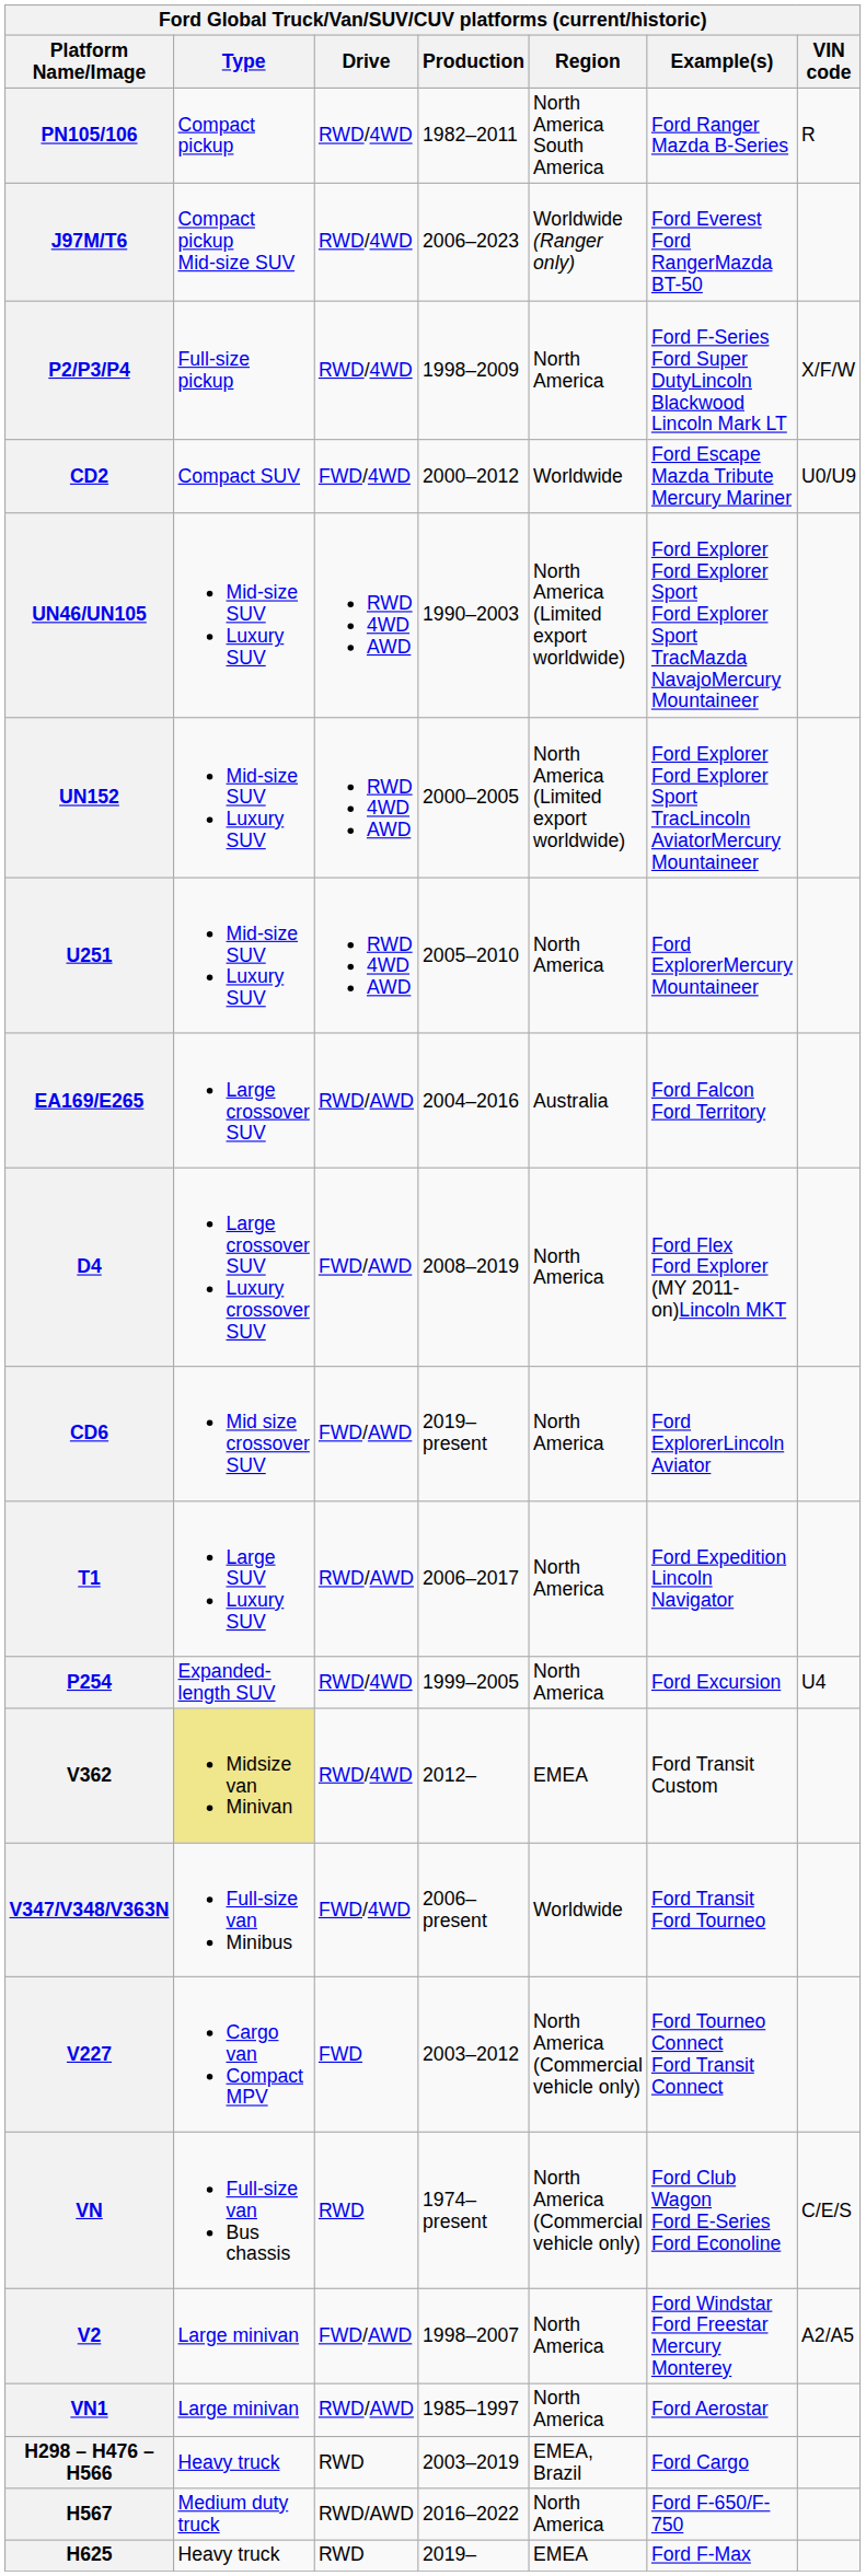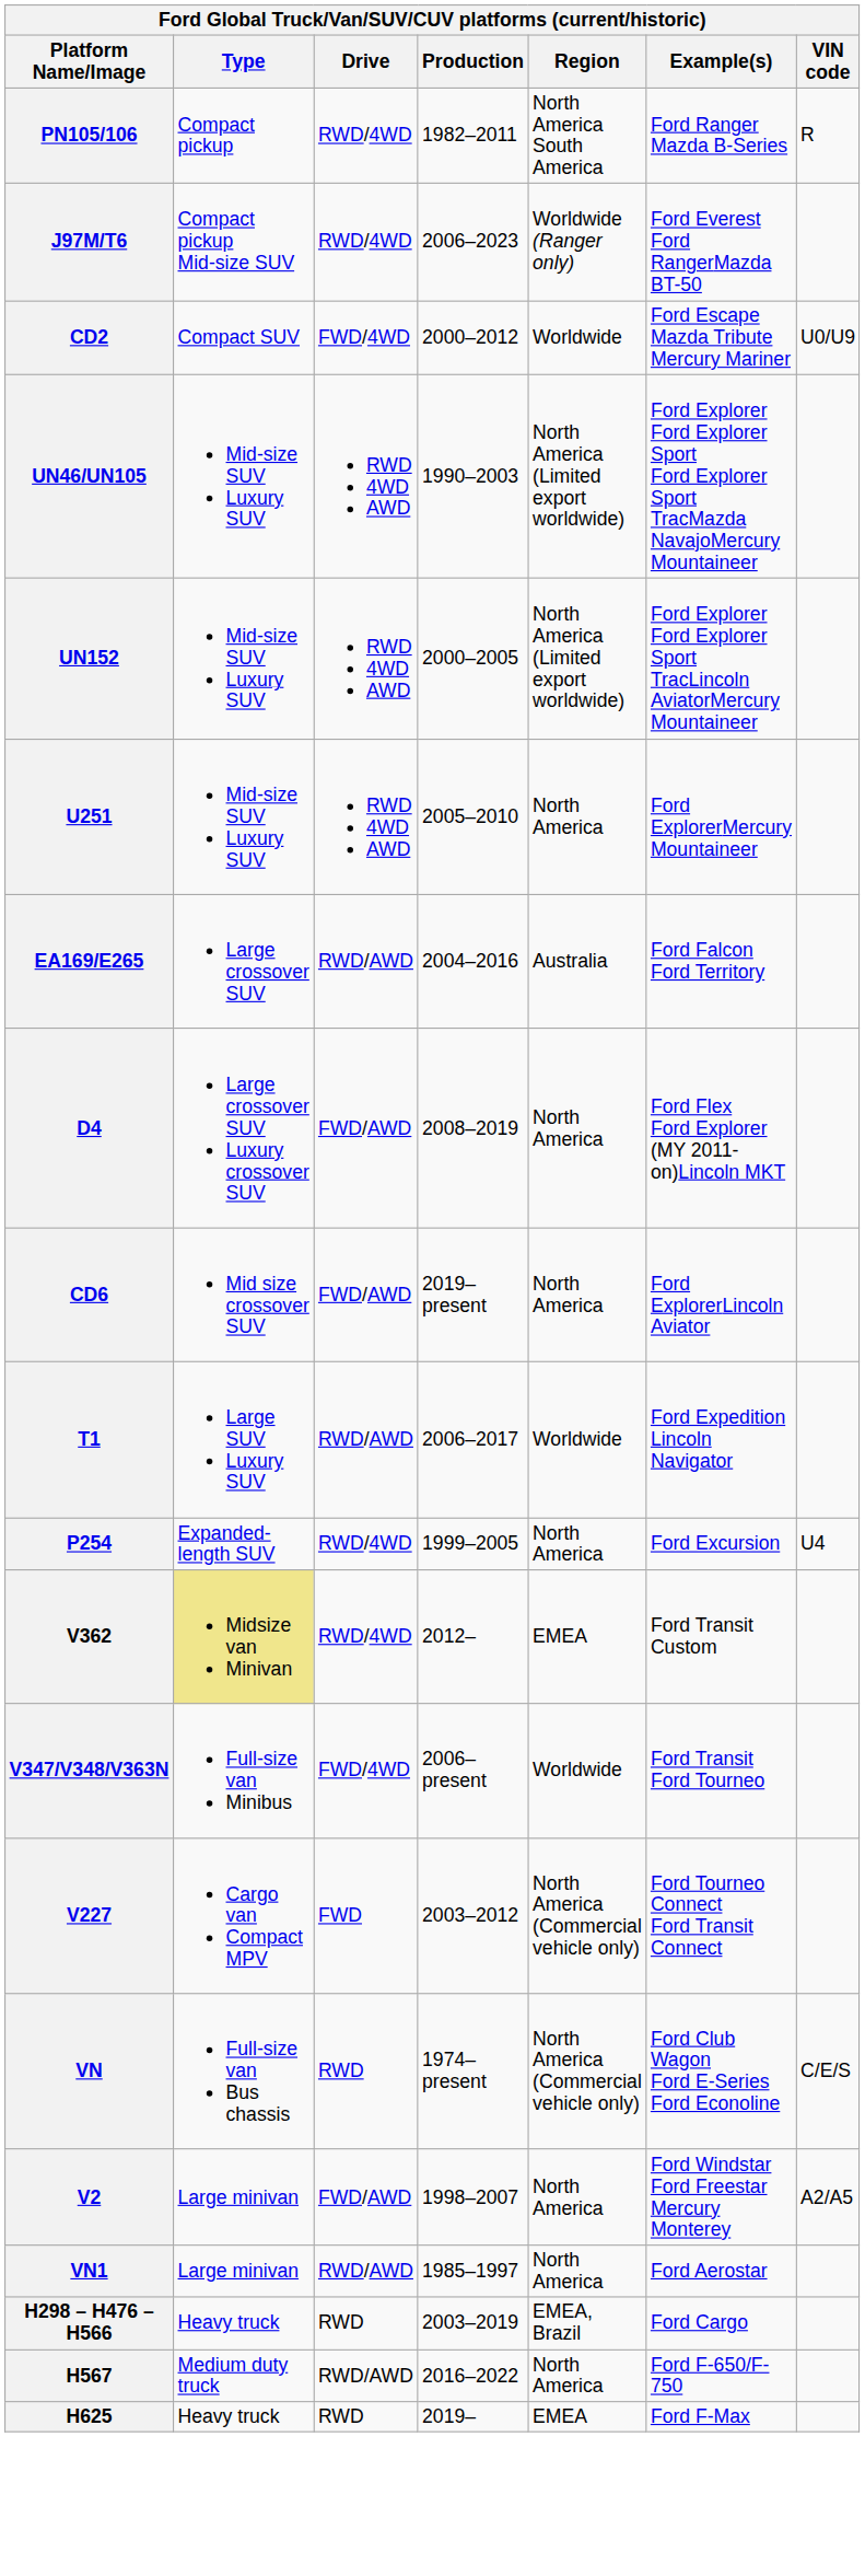 <table class="wikitable collapsible" border="1">
 <tr>
 <th colspan="7">Ford Global Truck/Van/SUV/CUV platforms (current/historic)</th>
 </tr>
 <tr>
 <th>Platform Name/Image</th>
 <th><a href='#'>Type</a></th>
 <th>Drive</th>
 <th>Production</th>
 <th>Region</th>
 <th>Example(s)</th>
 <th>VIN code</th>
 </tr>
 <tr>
 <th><strong><a href='#'>PN105/106</a></strong><br></th>
 <td><a href='#'>Compact pickup</a></td>
 <td><a href='#'>RWD</a>/<a href='#'>4WD</a></td>
 <td>1982–2011</td>
 <td>North America<br>South America</td>
 <td><a href='#'>Ford Ranger</a><br><a href='#'>Mazda B-Series</a></td>
 <td>R</td>
 </tr>
 <tr>
 <th><strong><a href='#'>J97M/T6</a></strong><br></th>
 <td><a href='#'>Compact pickup</a><br><a href='#'>Mid-size SUV</a></td>
 <td><a href='#'>RWD</a>/<a href='#'>4WD</a></td>
 <td>2006–2023</td>
 <td>Worldwide <em>(Ranger only)</em></td>
 <td><br><a href='#'>Ford Everest</a><br><a href='#'>Ford Ranger</a><a href='#'>Mazda BT-50</a></td>
 <td></td>
-</tr>
-<tr>
-<th><strong><a href='#'>P2/P3/P4</a></strong><br></th>
-<td><a href='#'>Full-size pickup</a></td>
-<td><a href='#'>RWD</a>/<a href='#'>4WD</a></td>
-<td>1998–2009</td>
-<td>North America</td>
-<td><br><a href='#'>Ford F-Series</a><br><a href='#'>Ford Super Duty</a><a href='#'>Lincoln Blackwood</a><br><a href='#'>Lincoln Mark LT</a></td>
-<td>X/F/W</td>
 </tr>
 <tr>
 <th><strong><a href='#'>CD2</a></strong><br></th>
 <td><a href='#'>Compact SUV</a></td>
 <td><a href='#'>FWD</a>/<a href='#'>4WD</a></td>
 <td>2000–2012</td>
 <td>Worldwide</td>
 <td><a href='#'>Ford Escape</a><br><a href='#'>Mazda Tribute</a><br><a href='#'>Mercury Mariner</a></td>
 <td>U0/U9</td>
 </tr>
 <tr>
 <th><strong><a href='#'>UN46/UN105</a></strong><br></th>
 <td><br><ul><li><a href='#'>Mid-size SUV</a></li><li><a href='#'>Luxury SUV</a></li></ul></td>
 <td><br><ul><li><a href='#'>RWD</a></li><li><a href='#'>4WD</a></li><li><a href='#'>AWD</a></li></ul></td>
 <td>1990–2003</td>
 <td>North America<br>(Limited export worldwide)</td>
 <td><br><a href='#'>Ford Explorer</a><br><a href='#'>Ford Explorer Sport</a><br><a href='#'>Ford Explorer Sport Trac</a><a href='#'>Mazda Navajo</a><a href='#'>Mercury Mountaineer</a></td>
 <td></td>
 </tr>
 <tr>
 <th><strong><a href='#'>UN152</a></strong><br></th>
 <td><br><ul><li><a href='#'>Mid-size SUV</a></li><li><a href='#'>Luxury SUV</a></li></ul></td>
 <td><br><ul><li><a href='#'>RWD</a></li><li><a href='#'>4WD</a></li><li><a href='#'>AWD</a></li></ul></td>
 <td>2000–2005</td>
 <td>North America<br>(Limited export worldwide)</td>
 <td><br><a href='#'>Ford Explorer</a><br><a href='#'>Ford Explorer Sport Trac</a><a href='#'>Lincoln Aviator</a><a href='#'>Mercury Mountaineer</a></td>
 <td></td>
 </tr>
 <tr>
 <th><strong><a href='#'>U251</a></strong><br></th>
 <td><br><ul><li><a href='#'>Mid-size SUV</a></li><li><a href='#'>Luxury SUV</a></li></ul></td>
 <td><br><ul><li><a href='#'>RWD</a></li><li><a href='#'>4WD</a></li><li><a href='#'>AWD</a></li></ul></td>
 <td>2005–2010</td>
 <td>North America</td>
 <td><br><a href='#'>Ford Explorer</a><a href='#'>Mercury Mountaineer</a></td>
 <td></td>
 </tr>
 <tr>
 <th><strong><a href='#'>EA169/E265</a></strong><br></th>
 <td><br><ul><li><a href='#'>Large crossover SUV</a></li></ul></td>
 <td><a href='#'>RWD</a>/<a href='#'>AWD</a></td>
 <td>2004–2016</td>
 <td>Australia</td>
 <td><a href='#'>Ford Falcon</a><br><a href='#'>Ford Territory</a></td>
 <td></td>
 </tr>
 <tr>
 <th><strong><a href='#'>D4</a></strong><br></th>
 <td><br><ul><li><a href='#'>Large crossover SUV</a></li><li><a href='#'>Luxury crossover SUV</a></li></ul></td>
 <td><a href='#'>FWD</a>/<a href='#'>AWD</a></td>
 <td>2008–2019</td>
 <td>North America</td>
 <td><br><a href='#'>Ford Flex</a><br><a href='#'>Ford Explorer</a> (MY 2011-on)<a href='#'>Lincoln MKT</a></td>
 <td></td>
 </tr>
 <tr>
 <th><strong><a href='#'>CD6</a></strong><br></th>
 <td><br><ul><li><a href='#'>Mid size crossover SUV</a></li></ul></td>
 <td><a href='#'>FWD</a>/<a href='#'>AWD</a></td>
 <td>2019–present</td>
 <td>North America</td>
 <td><br><a href='#'>Ford Explorer</a><a href='#'>Lincoln Aviator</a></td>
 <td></td>
 </tr>
 <tr>
 <th><a href='#'>T1</a><br></th>
 <td><br><ul><li><a href='#'>Large SUV</a></li><li><a href='#'>Luxury SUV</a></li></ul></td>
 <td><a href='#'>RWD</a>/<a href='#'>AWD</a></td>
 <td>2006–2017</td>
-<td>North America</td>
+<td>Worldwide</td>
 <td><a href='#'>Ford Expedition</a><br><a href='#'>Lincoln Navigator</a></td>
 <td></td>
 </tr>
 <tr>
 <th><a href='#'>P254</a><br></th>
 <td><a href='#'>Expanded-length SUV</a></td>
 <td><a href='#'>RWD</a>/<a href='#'>4WD</a></td>
 <td>1999–2005</td>
 <td>North America</td>
 <td><a href='#'>Ford Excursion</a></td>
 <td>U4</td>
 </tr>
 <tr>
 <th>V362<br></th>
 <td style="background: khaki;"><br><ul><li>Midsize van</li><li>Minivan</li></ul></td>
 <td><a href='#'>RWD</a>/<a href='#'>4WD</a></td>
 <td>2012–</td>
 <td>EMEA</td>
 <td>Ford Transit Custom</td>
 <td></td>
 </tr>
 <tr>
 <th><strong><a href='#'>V347/V348/V363N</a></strong><br></th>
 <td><br><ul><li><a href='#'>Full-size van</a></li><li>Minibus</li></ul></td>
 <td><a href='#'>FWD</a>/<a href='#'>4WD</a></td>
 <td>2006–present</td>
 <td>Worldwide</td>
 <td><a href='#'>Ford Transit</a><br><a href='#'>Ford Tourneo</a></td>
 <td></td>
 </tr>
 <tr>
 <th><strong><a href='#'>V227</a></strong><br></th>
 <td><br><ul><li><a href='#'>Cargo van</a></li><li><a href='#'>Compact MPV</a></li></ul></td>
 <td><a href='#'>FWD</a></td>
 <td>2003–2012</td>
 <td>North America<br>(Commercial vehicle only)</td>
 <td><a href='#'>Ford Tourneo Connect</a><br><a href='#'>Ford Transit Connect</a></td>
 <td></td>
 </tr>
 <tr>
 <th><strong><a href='#'>VN</a></strong><br></th>
 <td><br><ul><li><a href='#'>Full-size van</a></li><li>Bus chassis</li></ul></td>
 <td><a href='#'>RWD</a></td>
 <td>1974–present</td>
 <td>North America<br>(Commercial vehicle only)</td>
 <td><a href='#'>Ford Club Wagon</a><br><a href='#'>Ford E-Series</a><br><a href='#'>Ford Econoline</a></td>
 <td>C/E/S</td>
 </tr>
 <tr>
 <th><strong><a href='#'>V2</a></strong><br></th>
 <td><a href='#'>Large minivan</a></td>
 <td><a href='#'>FWD</a>/<a href='#'>AWD</a></td>
 <td>1998–2007</td>
 <td>North America</td>
 <td><a href='#'>Ford Windstar</a><br><a href='#'>Ford Freestar</a><br><a href='#'>Mercury Monterey</a></td>
 <td>A2/A5</td>
 </tr>
 <tr>
 <th><strong><a href='#'>VN1</a></strong><br></th>
 <td><a href='#'>Large minivan</a></td>
 <td><a href='#'>RWD</a>/<a href='#'>AWD</a></td>
 <td>1985–1997</td>
 <td>North America</td>
 <td><a href='#'>Ford Aerostar</a></td>
 <td></td>
 </tr>
 <tr>
 <th>H298 – H476 – H566<br></th>
 <td><a href='#'>Heavy truck</a></td>
 <td>RWD</td>
 <td>2003–2019</td>
 <td>EMEA, Brazil</td>
 <td><a href='#'>Ford Cargo</a></td>
 <td></td>
 </tr>
 <tr>
 <th>H567<br></th>
 <td><a href='#'>Medium duty truck</a></td>
 <td>RWD/AWD</td>
 <td>2016–2022</td>
 <td>North America</td>
 <td><a href='#'>Ford F-650/F-750</a></td>
 <td></td>
 </tr>
 <tr>
 <th>H625<br></th>
 <td>Heavy truck</td>
 <td>RWD</td>
 <td>2019–</td>
 <td>EMEA</td>
 <td><a href='#'>Ford F-Max</a></td>
 <td></td>
 </tr>
 </table>
